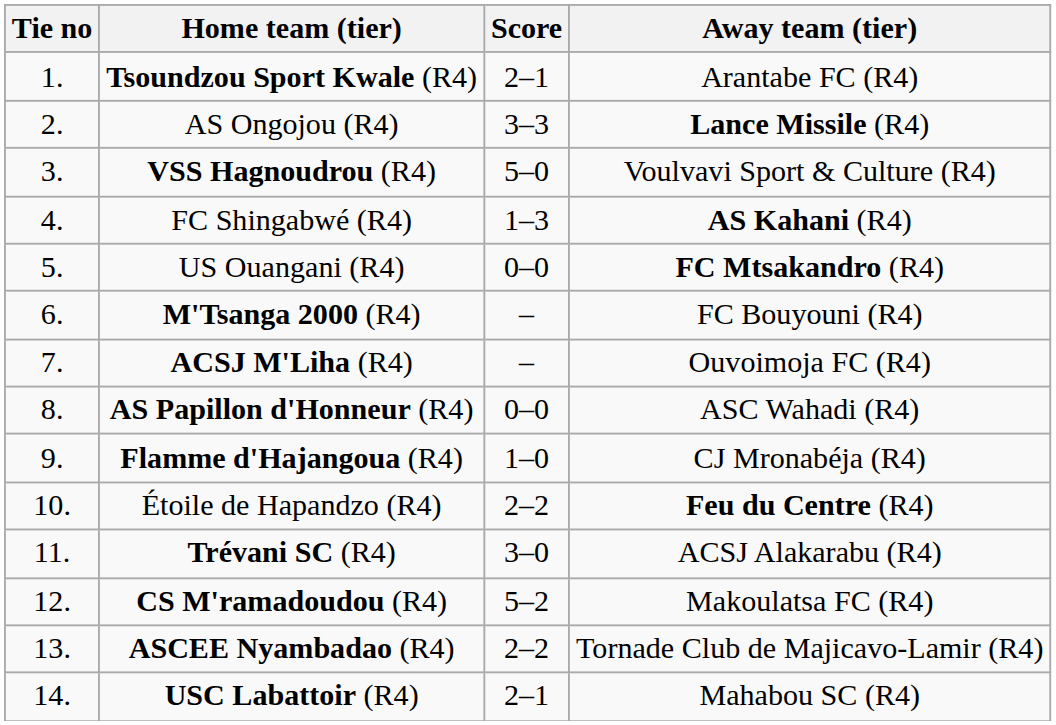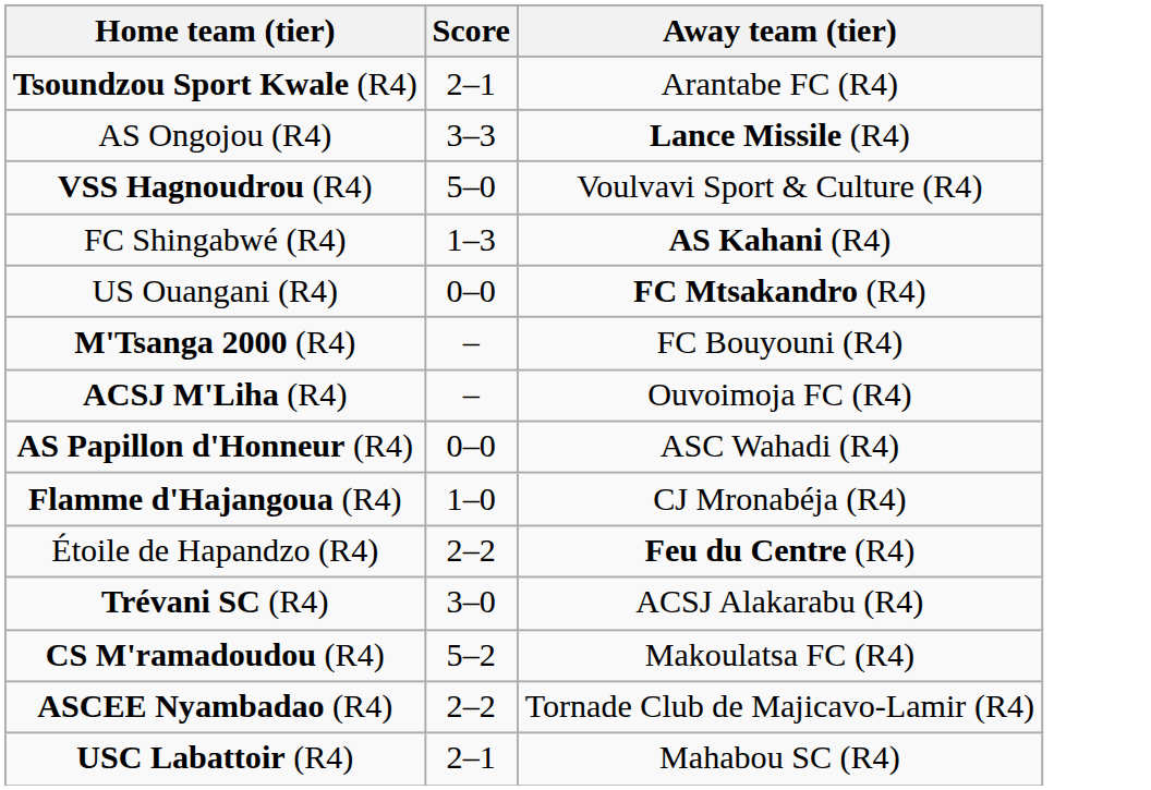 <table class="wikitable" style="text-align: center">
 <tr>
-<th>Tie no</th>
 <th>Home team (tier)</th>
 <th>Score</th>
 <th>Away team (tier)</th>
 </tr>
 <tr>
-<td>1.</td>
 <td> <strong>Tsoundzou Sport Kwale</strong> (R4)</td>
 <td>2–1</td>
 <td>Arantabe FC (R4) </td>
 </tr>
 <tr>
-<td>2.</td>
 <td> AS Ongojou (R4)</td>
 <td>3–3 </td>
 <td><strong>Lance Missile</strong> (R4) </td>
 </tr>
 <tr>
-<td>3.</td>
 <td> <strong>VSS Hagnoudrou</strong> (R4)</td>
 <td>5–0</td>
 <td>Voulvavi Sport & Culture (R4) </td>
 </tr>
 <tr>
-<td>4.</td>
 <td> FC Shingabwé (R4)</td>
 <td>1–3</td>
 <td><strong>AS Kahani</strong> (R4) </td>
 </tr>
 <tr>
-<td>5.</td>
 <td> US Ouangani (R4)</td>
 <td>0–0 </td>
 <td><strong>FC Mtsakandro</strong> (R4) </td>
 </tr>
 <tr>
-<td>6.</td>
 <td> <strong>M'Tsanga 2000</strong> (R4)</td>
 <td>–</td>
 <td>FC Bouyouni (R4) </td>
 </tr>
 <tr>
-<td>7.</td>
 <td> <strong>ACSJ M'Liha</strong> (R4)</td>
 <td>–</td>
 <td>Ouvoimoja FC (R4) </td>
 </tr>
 <tr>
-<td>8.</td>
 <td> <strong>AS Papillon d'Honneur</strong> (R4)</td>
 <td>0–0 </td>
 <td>ASC Wahadi (R4) </td>
 </tr>
 <tr>
-<td>9.</td>
 <td> <strong>Flamme d'Hajangoua</strong> (R4)</td>
 <td>1–0</td>
 <td>CJ Mronabéja (R4) </td>
 </tr>
 <tr>
-<td>10.</td>
 <td> Étoile de Hapandzo (R4)</td>
 <td>2–2 </td>
 <td><strong>Feu du Centre</strong> (R4) </td>
 </tr>
 <tr>
-<td>11.</td>
 <td> <strong>Trévani SC</strong> (R4)</td>
 <td>3–0</td>
 <td>ACSJ Alakarabu (R4) </td>
 </tr>
 <tr>
-<td>12.</td>
 <td> <strong>CS M'ramadoudou</strong> (R4)</td>
 <td>5–2</td>
 <td>Makoulatsa FC (R4) </td>
 </tr>
 <tr>
-<td>13.</td>
 <td> <strong>ASCEE Nyambadao</strong> (R4)</td>
 <td>2–2 </td>
 <td>Tornade Club de Majicavo-Lamir (R4) </td>
 </tr>
 <tr>
-<td>14.</td>
 <td> <strong>USC Labattoir</strong> (R4)</td>
 <td>2–1</td>
 <td>Mahabou SC (R4) </td>
 </tr>
 </table>
